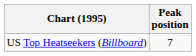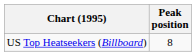 <table class="wikitable">
 <tr>
 <th>Chart (1995)</th>
 <th>Peak<br>position</th>
 </tr>
 <tr>
 <td>US <a href='#'>Top Heatseekers</a> (<em><a href='#'>Billboard</a></em>)</td>
-<td style="text-align:center;">7</td>
+<td style="text-align:center;">8</td>
 </tr>
 </table>
